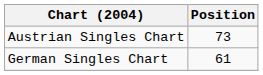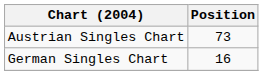 <table class="wikitable sortable">
 <tr>
 <th>Chart (2004)</th>
 <th>Position</th>
 </tr>
 <tr>
 <td>Austrian Singles Chart</td>
 <td align="center">73</td>
 </tr>
 <tr>
 <td>German Singles Chart</td>
-<td align="center">61</td>
+<td align="center">16</td>
 </tr>
 <tr>
 </tr>
 </table>
